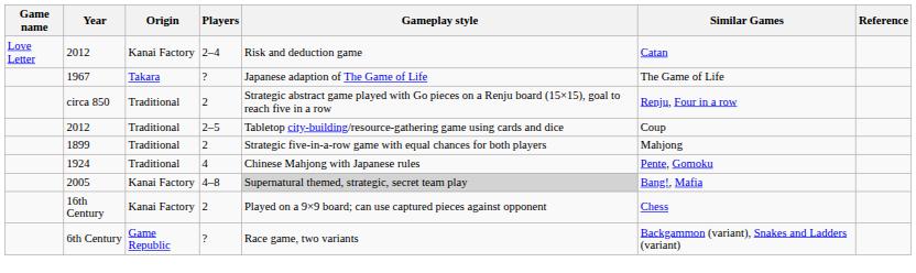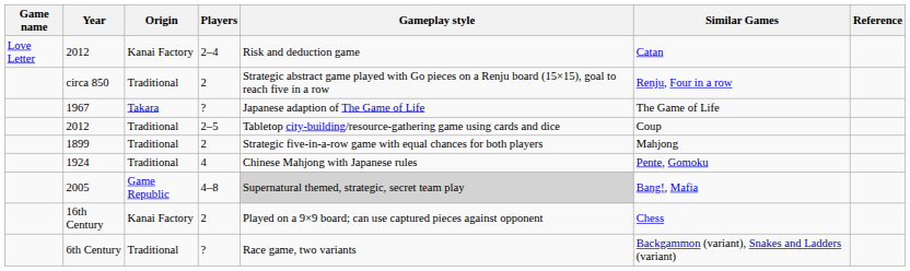 <table class="wikitable">
 <tr>
 <th>Game name</th>
 <th>Year</th>
 <th>Origin</th>
 <th>Players</th>
 <th>Gameplay style</th>
 <th>Similar Games</th>
 <th>Reference</th>
 </tr>
 <tr>
 <td><a href='#'>Love Letter</a></td>
 <td>2012</td>
 <td>Kanai Factory</td>
 <td>2–4</td>
 <td>Risk and deduction game</td>
 <td><a href='#'>Catan</a></td>
 <td></td>
 </tr>
 <tr>
 <td></td>
+<td>circa 850</td>
+<td>Traditional</td>
+<td>2</td>
+<td>Strategic abstract game played with Go pieces on a Renju board (15×15), goal to reach five in a row</td>
+<td><a href='#'>Renju</a>, <a href='#'>Four in a row</a></td>
+<td></td>
+</tr>
+<tr>
+<td></td>
 <td>1967</td>
 <td><a href='#'>Takara</a></td>
 <td>?</td>
 <td>Japanese adaption of <a href='#'>The Game of Life</a></td>
 <td>The Game of Life</td>
-<td></td>
-</tr>
-<tr>
-<td></td>
-<td>circa 850</td>
-<td>Traditional</td>
-<td>2</td>
-<td>Strategic abstract game played with Go pieces on a Renju board (15×15), goal to reach five in a row</td>
-<td><a href='#'>Renju</a>, <a href='#'>Four in a row</a></td>
 <td></td>
 </tr>
 <tr>
 <td></td>
 <td>2012</td>
 <td>Traditional</td>
 <td>2–5</td>
 <td>Tabletop <a href='#'>city-building</a>/resource-gathering game using cards and dice</td>
 <td>Coup</td>
 <td></td>
 </tr>
 <tr>
 <td></td>
 <td>1899</td>
 <td>Traditional</td>
 <td>2</td>
 <td>Strategic five-in-a-row game with equal chances for both players</td>
 <td>Mahjong</td>
 <td></td>
 </tr>
 <tr>
 <td></td>
 <td>1924</td>
 <td>Traditional</td>
 <td>4</td>
 <td>Chinese Mahjong with Japanese rules</td>
 <td><a href='#'>Pente</a>, <a href='#'>Gomoku</a></td>
 <td></td>
 </tr>
 <tr>
 <td></td>
 <td>2005</td>
-<td>Kanai Factory</td>
+<td><a href='#'>Game Republic</a></td>
 <td>4–8</td>
 <td style="background: lightgrey;">Supernatural themed, strategic, secret team play</td>
 <td><a href='#'>Bang!</a>, <a href='#'>Mafia</a></td>
 <td></td>
 </tr>
 <tr>
 <td></td>
 <td>16th Century</td>
 <td>Kanai Factory</td>
 <td>2</td>
 <td>Played on a 9×9 board; can use captured pieces against opponent</td>
 <td><a href='#'>Chess</a></td>
 <td></td>
 </tr>
 <tr>
 <td></td>
 <td>6th Century</td>
-<td><a href='#'>Game Republic</a></td>
+<td>Traditional</td>
 <td>?</td>
 <td>Race game, two variants</td>
 <td><a href='#'>Backgammon</a> (variant), <a href='#'>Snakes and Ladders</a> (variant)</td>
 <td></td>
 </tr>
 </table>
